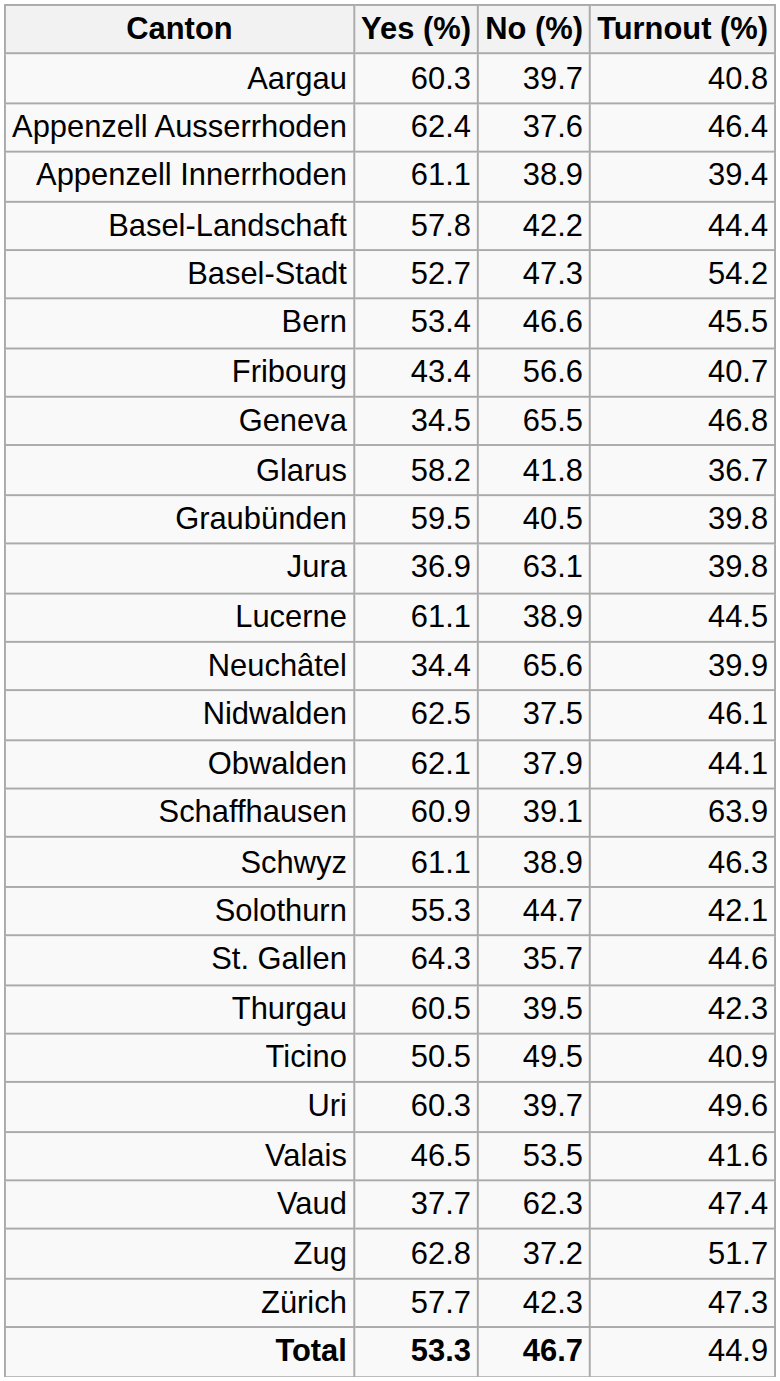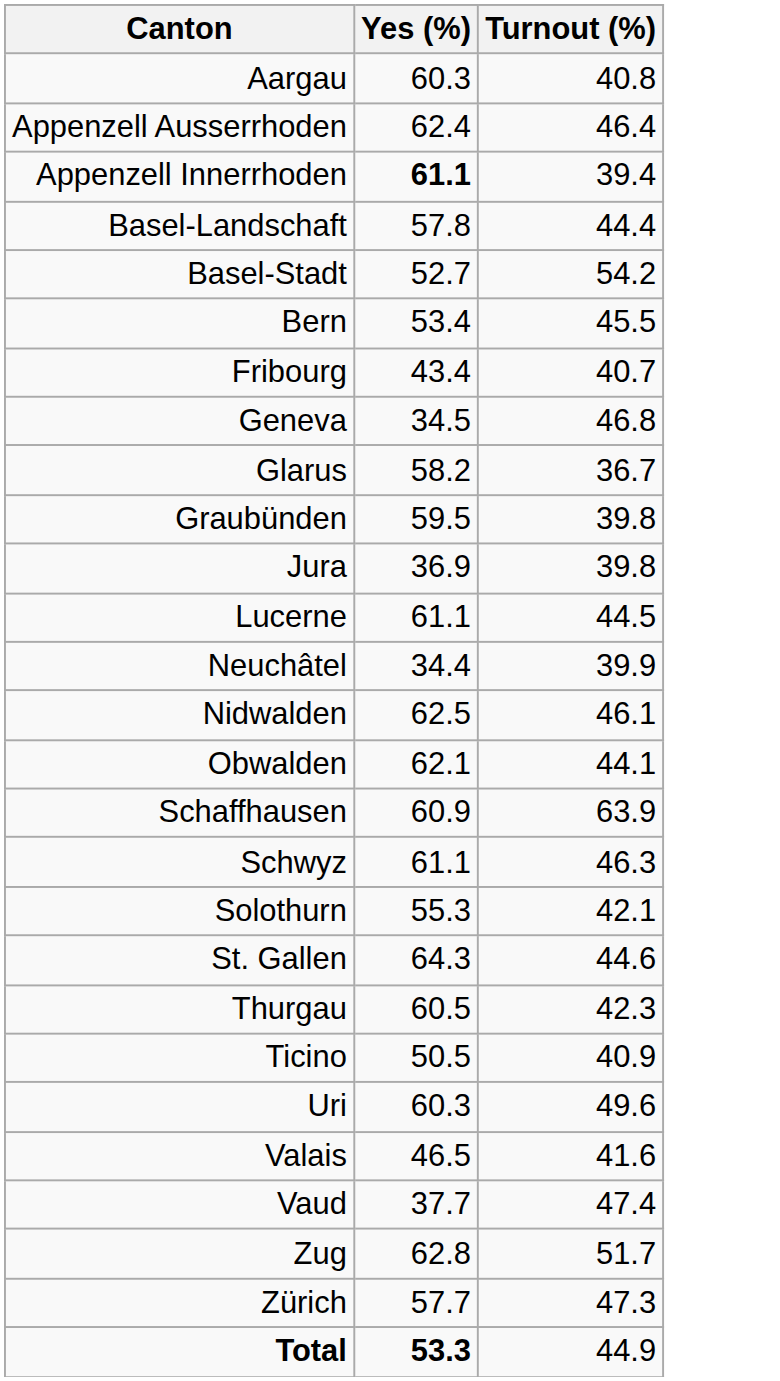 <table class="wikitable" style="text-align:right;">
 <tr>
 <th>Canton</th>
 <th>Yes (%)</th>
-<th>No (%)</th>
 <th>Turnout (%)</th>
 </tr>
 <tr>
 <td>Aargau</td>
 <td>60.3</td>
-<td>39.7</td>
 <td>40.8</td>
 </tr>
 <tr>
 <td>Appenzell Ausserrhoden</td>
 <td>62.4</td>
-<td>37.6</td>
 <td>46.4</td>
 </tr>
 <tr>
 <td>Appenzell Innerrhoden</td>
-<td>61.1</td>
-<td>38.9</td>
+<td><strong>61.1</strong></td>
 <td>39.4</td>
 </tr>
 <tr>
 <td>Basel-Landschaft</td>
 <td>57.8</td>
-<td>42.2</td>
 <td>44.4</td>
 </tr>
 <tr>
 <td>Basel-Stadt</td>
 <td>52.7</td>
-<td>47.3</td>
 <td>54.2</td>
 </tr>
 <tr>
 <td>Bern</td>
 <td>53.4</td>
-<td>46.6</td>
 <td>45.5</td>
 </tr>
 <tr>
 <td>Fribourg</td>
 <td>43.4</td>
-<td>56.6</td>
 <td>40.7</td>
 </tr>
 <tr>
 <td>Geneva</td>
 <td>34.5</td>
-<td>65.5</td>
 <td>46.8</td>
 </tr>
 <tr>
 <td>Glarus</td>
 <td>58.2</td>
-<td>41.8</td>
 <td>36.7</td>
 </tr>
 <tr>
 <td>Graubünden</td>
 <td>59.5</td>
-<td>40.5</td>
 <td>39.8</td>
 </tr>
 <tr>
 <td>Jura</td>
 <td>36.9</td>
-<td>63.1</td>
 <td>39.8</td>
 </tr>
 <tr>
 <td>Lucerne</td>
 <td>61.1</td>
-<td>38.9</td>
 <td>44.5</td>
 </tr>
 <tr>
 <td>Neuchâtel</td>
 <td>34.4</td>
-<td>65.6</td>
 <td>39.9</td>
 </tr>
 <tr>
 <td>Nidwalden</td>
 <td>62.5</td>
-<td>37.5</td>
 <td>46.1</td>
 </tr>
 <tr>
 <td>Obwalden</td>
 <td>62.1</td>
-<td>37.9</td>
 <td>44.1</td>
 </tr>
 <tr>
 <td>Schaffhausen</td>
 <td>60.9</td>
-<td>39.1</td>
 <td>63.9</td>
 </tr>
 <tr>
 <td>Schwyz</td>
 <td>61.1</td>
-<td>38.9</td>
 <td>46.3</td>
 </tr>
 <tr>
 <td>Solothurn</td>
 <td>55.3</td>
-<td>44.7</td>
 <td>42.1</td>
 </tr>
 <tr>
 <td>St. Gallen</td>
 <td>64.3</td>
-<td>35.7</td>
 <td>44.6</td>
 </tr>
 <tr>
 <td>Thurgau</td>
 <td>60.5</td>
-<td>39.5</td>
 <td>42.3</td>
 </tr>
 <tr>
 <td>Ticino</td>
 <td>50.5</td>
-<td>49.5</td>
 <td>40.9</td>
 </tr>
 <tr>
 <td>Uri</td>
 <td>60.3</td>
-<td>39.7</td>
 <td>49.6</td>
 </tr>
 <tr>
 <td>Valais</td>
 <td>46.5</td>
-<td>53.5</td>
 <td>41.6</td>
 </tr>
 <tr>
 <td>Vaud</td>
 <td>37.7</td>
-<td>62.3</td>
 <td>47.4</td>
 </tr>
 <tr>
 <td>Zug</td>
 <td>62.8</td>
-<td>37.2</td>
 <td>51.7</td>
 </tr>
 <tr>
 <td>Zürich</td>
 <td>57.7</td>
-<td>42.3</td>
 <td>47.3</td>
 </tr>
 <tr>
 <td><strong>Total</strong></td>
 <td><strong>53.3</strong></td>
-<td><strong>46.7</strong></td>
 <td>44.9</td>
 </tr>
 </table>
